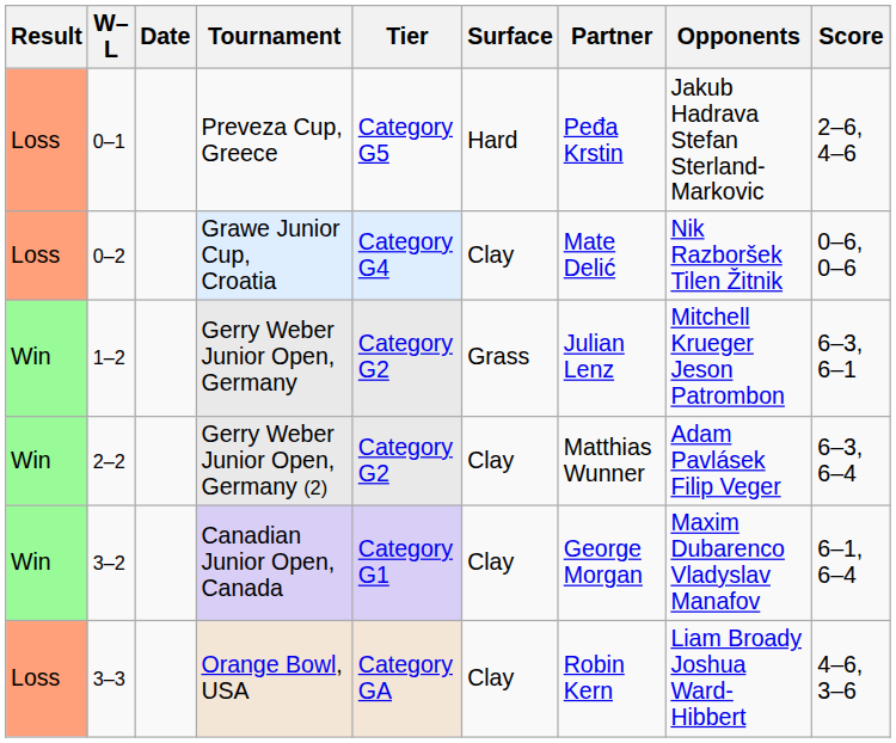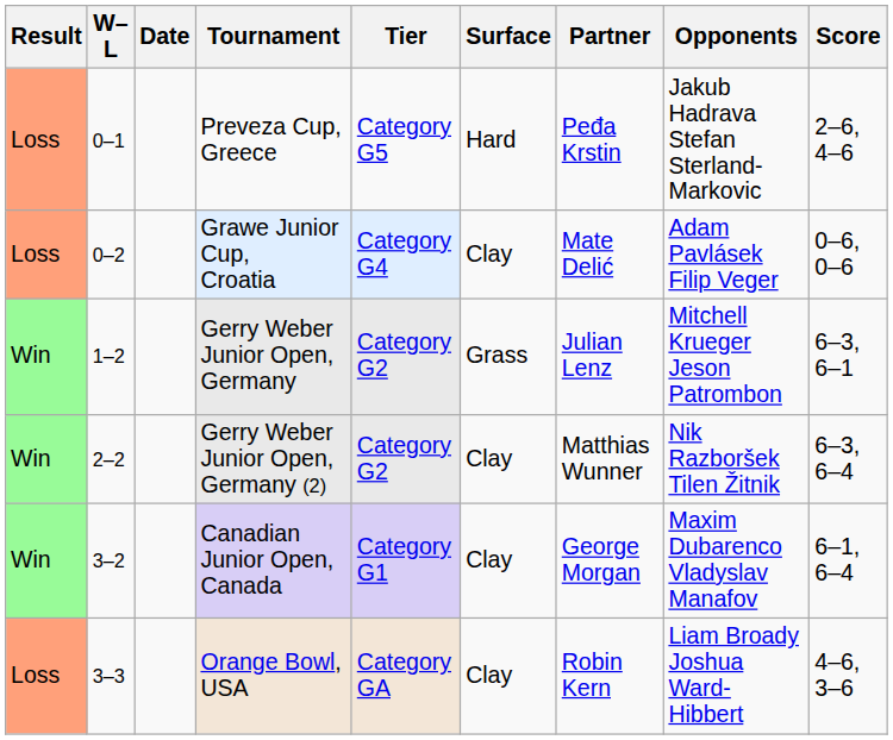 <table class="sortable wikitable nowrap">
 <tr>
 <th>Result</th>
 <th class="unsortable">W–L</th>
 <th>Date</th>
 <th>Tournament</th>
 <th>Tier</th>
 <th>Surface</th>
 <th>Partner</th>
 <th>Opponents</th>
 <th class="unsortable">Score</th>
 </tr>
 <tr>
 <td bgcolor="FFA07A">Loss</td>
 <td><small>0–1</small></td>
 <td></td>
 <td>Preveza Cup, <br> Greece</td>
 <td><a href='#'>Category G5</a></td>
 <td>Hard</td>
 <td> <a href='#'>Peđa Krstin</a></td>
 <td> Jakub Hadrava<br> Stefan Sterland-Markovic</td>
 <td>2–6, 4–6</td>
 </tr>
 <tr>
 <td bgcolor="FFA07A">Loss</td>
 <td><small>0–2</small></td>
 <td></td>
 <td bgcolor="dfeeff">Grawe Junior Cup, <br> Croatia</td>
 <td bgcolor="dfeeff"><a href='#'>Category G4</a></td>
 <td>Clay</td>
 <td> <a href='#'>Mate Delić</a></td>
-<td> <a href='#'>Nik Razboršek</a><br> <a href='#'>Tilen Žitnik</a></td>
+<td> <a href='#'>Adam Pavlásek</a><br> <a href='#'>Filip Veger</a></td>
 <td>0–6, 0–6</td>
 </tr>
 <tr>
 <td bgcolor="98fb98">Win</td>
 <td><small>1–2</small></td>
 <td></td>
 <td bgcolor="e9e9e9">Gerry Weber Junior Open, <br> Germany</td>
 <td bgcolor="e9e9e9"><a href='#'>Category G2</a></td>
 <td>Grass</td>
 <td> <a href='#'>Julian Lenz</a></td>
 <td> <a href='#'>Mitchell Krueger</a><br> <a href='#'>Jeson Patrombon</a></td>
 <td>6–3, 6–1</td>
 </tr>
 <tr>
 <td bgcolor="98fb98">Win</td>
 <td><small>2–2</small></td>
 <td></td>
 <td bgcolor="e9e9e9">Gerry Weber Junior Open, <br> Germany <small>(2)</small></td>
 <td bgcolor="e9e9e9"><a href='#'>Category G2</a></td>
 <td>Clay</td>
 <td> Matthias Wunner</td>
-<td> <a href='#'>Adam Pavlásek</a><br> <a href='#'>Filip Veger</a></td>
+<td> <a href='#'>Nik Razboršek</a><br> <a href='#'>Tilen Žitnik</a></td>
 <td>6–3, 6–4</td>
 </tr>
 <tr>
 <td bgcolor="98fb98">Win</td>
 <td><small>3–2</small></td>
 <td></td>
 <td bgcolor="d8cef6">Canadian Junior Open, <br> Canada</td>
 <td bgcolor="d8cef6"><a href='#'>Category G1</a></td>
 <td>Clay</td>
 <td> <a href='#'>George Morgan</a></td>
 <td> <a href='#'>Maxim Dubarenco</a><br> <a href='#'>Vladyslav Manafov</a></td>
 <td>6–1, 6–4</td>
 </tr>
 <tr>
 <td bgcolor="FFA07A">Loss</td>
 <td><small>3–3</small></td>
 <td></td>
 <td bgcolor="F3E6D7"><a href='#'>Orange Bowl</a>, <br> USA</td>
 <td bgcolor="F3E6D7"><a href='#'>Category GA</a></td>
 <td>Clay</td>
 <td> <a href='#'>Robin Kern</a></td>
 <td> <a href='#'>Liam Broady</a><br> <a href='#'>Joshua Ward-Hibbert</a></td>
 <td>4–6, 3–6</td>
 </tr>
 </table>
